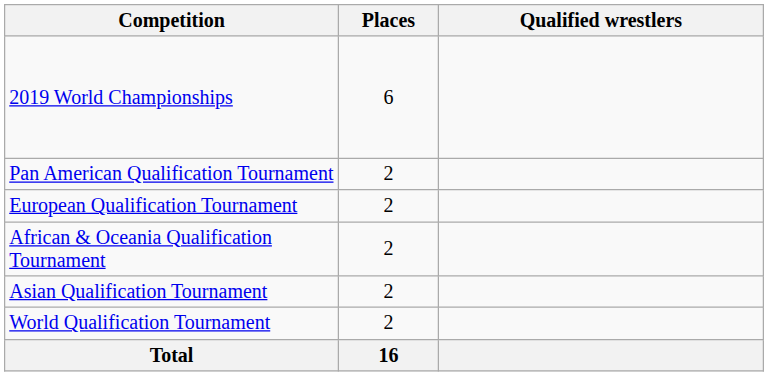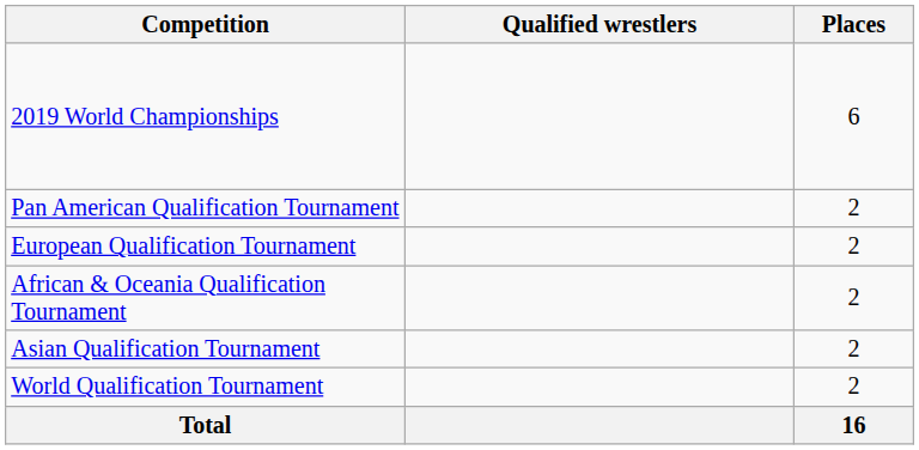 <table class = "wikitable">
 <tr>
 <th width=300>Competition</th>
+<th width=300>Qualified wrestlers</th>
 <th width=80>Places</th>
-<th width=300>Qualified wrestlers</th>
 </tr>
 <tr>
 <td><a href='#'>2019 World Championships</a></td>
+<td><br><br><br><br><br></td>
 <td align="center">6</td>
-<td><br><br><br><br><br></td>
 </tr>
 <tr>
 <td><a href='#'>Pan American Qualification Tournament</a></td>
+<td><br></td>
 <td align="center">2</td>
-<td><br></td>
 </tr>
 <tr>
 <td><a href='#'>European Qualification Tournament</a></td>
+<td><br></td>
 <td align="center">2</td>
-<td><br></td>
 </tr>
 <tr>
 <td><a href='#'>African & Oceania Qualification Tournament</a></td>
+<td><br></td>
 <td align="center">2</td>
-<td><br></td>
 </tr>
 <tr>
 <td><a href='#'>Asian Qualification Tournament</a></td>
+<td><br></td>
 <td align="center">2</td>
-<td><br></td>
 </tr>
 <tr>
 <td><a href='#'>World Qualification Tournament</a></td>
+<td><br></td>
 <td align="center">2</td>
-<td><br></td>
 </tr>
 <tr>
 <th>Total</th>
+<th></th>
 <th>16</th>
-<th></th>
 </tr>
 </table>
